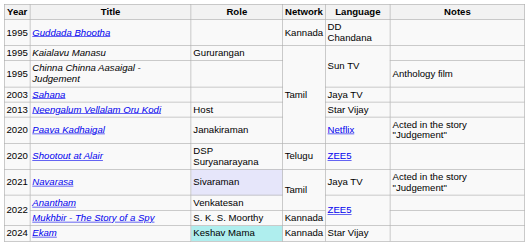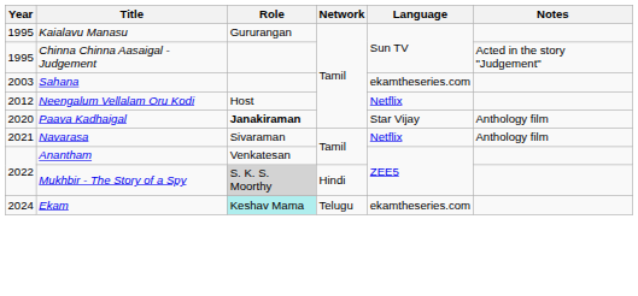 <table class="wikitable">
 <tr>
 <th>Year</th>
 <th>Title</th>
 <th>Role</th>
 <th>Network</th>
 <th>Language</th>
 <th>Notes</th>
-</tr>
-<tr>
-<td>1995</td>
-<td><em><a href='#'>Guddada Bhootha</a></em></td>
-<td></td>
-<td>Kannada</td>
-<td>DD Chandana</td>
-<td></td>
 </tr>
 <tr>
 <td>1995</td>
 <td><em>Kaialavu Manasu</em></td>
 <td>Gururangan</td>
 <td rowspan="5">Tamil</td>
 <td rowspan="2">Sun TV</td>
 <td></td>
 </tr>
 <tr>
 <td>1995</td>
 <td><em>Chinna Chinna Aasaigal - Judgement</em></td>
 <td></td>
-<td>Anthology film</td>
+<td>Acted in the story "Judgement"</td>
 </tr>
 <tr>
 <td>2003</td>
 <td><em><a href='#'>Sahana</a></em></td>
 <td></td>
-<td>Jaya TV</td>
+<td>ekamtheseries.com</td>
 <td></td>
 </tr>
 <tr>
-<td>2013</td>
+<td>2012</td>
 <td><em><a href='#'>Neengalum Vellalam Oru Kodi</a></em></td>
 <td>Host</td>
-<td>Star Vijay</td>
+<td><a href='#'>Netflix</a></td>
 <td></td>
 </tr>
 <tr>
 <td>2020</td>
 <td><em><a href='#'>Paava Kadhaigal</a></em></td>
-<td>Janakiraman</td>
-<td><a href='#'>Netflix</a></td>
-<td>Acted in the story "Judgement"</td>
-</tr>
-<tr>
-<td>2020</td>
-<td><em><a href='#'>Shootout at Alair</a></em></td>
-<td>DSP Suryanarayana</td>
-<td>Telugu</td>
-<td><a href='#'>ZEE5</a></td>
-<td></td>
+<td><strong>Janakiraman</strong></td>
+<td>Star Vijay</td>
+<td>Anthology film</td>
 </tr>
 <tr>
 <td>2021</td>
 <td><em><a href='#'>Navarasa</a></em></td>
-<td style="background: lavender;">Sivaraman</td>
+<td>Sivaraman</td>
 <td rowspan="2">Tamil</td>
-<td>Jaya TV</td>
-<td>Acted in the story "Judgement"</td>
+<td><a href='#'>Netflix</a></td>
+<td>Anthology film</td>
 </tr>
 <tr>
 <td rowspan="2">2022</td>
 <td><em><a href='#'>Anantham</a></em></td>
 <td>Venkatesan</td>
 <td rowspan="2"><a href='#'>ZEE5</a></td>
 <td></td>
 </tr>
 <tr>
 <td><em><a href='#'>Mukhbir - The Story of a Spy</a></em></td>
-<td>S. K. S. Moorthy</td>
-<td>Kannada</td>
+<td style="background: lightgrey;">S. K. S. Moorthy</td>
+<td>Hindi</td>
 <td></td>
 </tr>
 <tr>
 <td>2024</td>
 <td><em><a href='#'>Ekam</a></em></td>
 <td style="background: paleturquoise;">Keshav Mama</td>
-<td>Kannada</td>
-<td>Star Vijay</td>
+<td>Telugu</td>
+<td>ekamtheseries.com</td>
 <td></td>
 </tr>
 </table>
